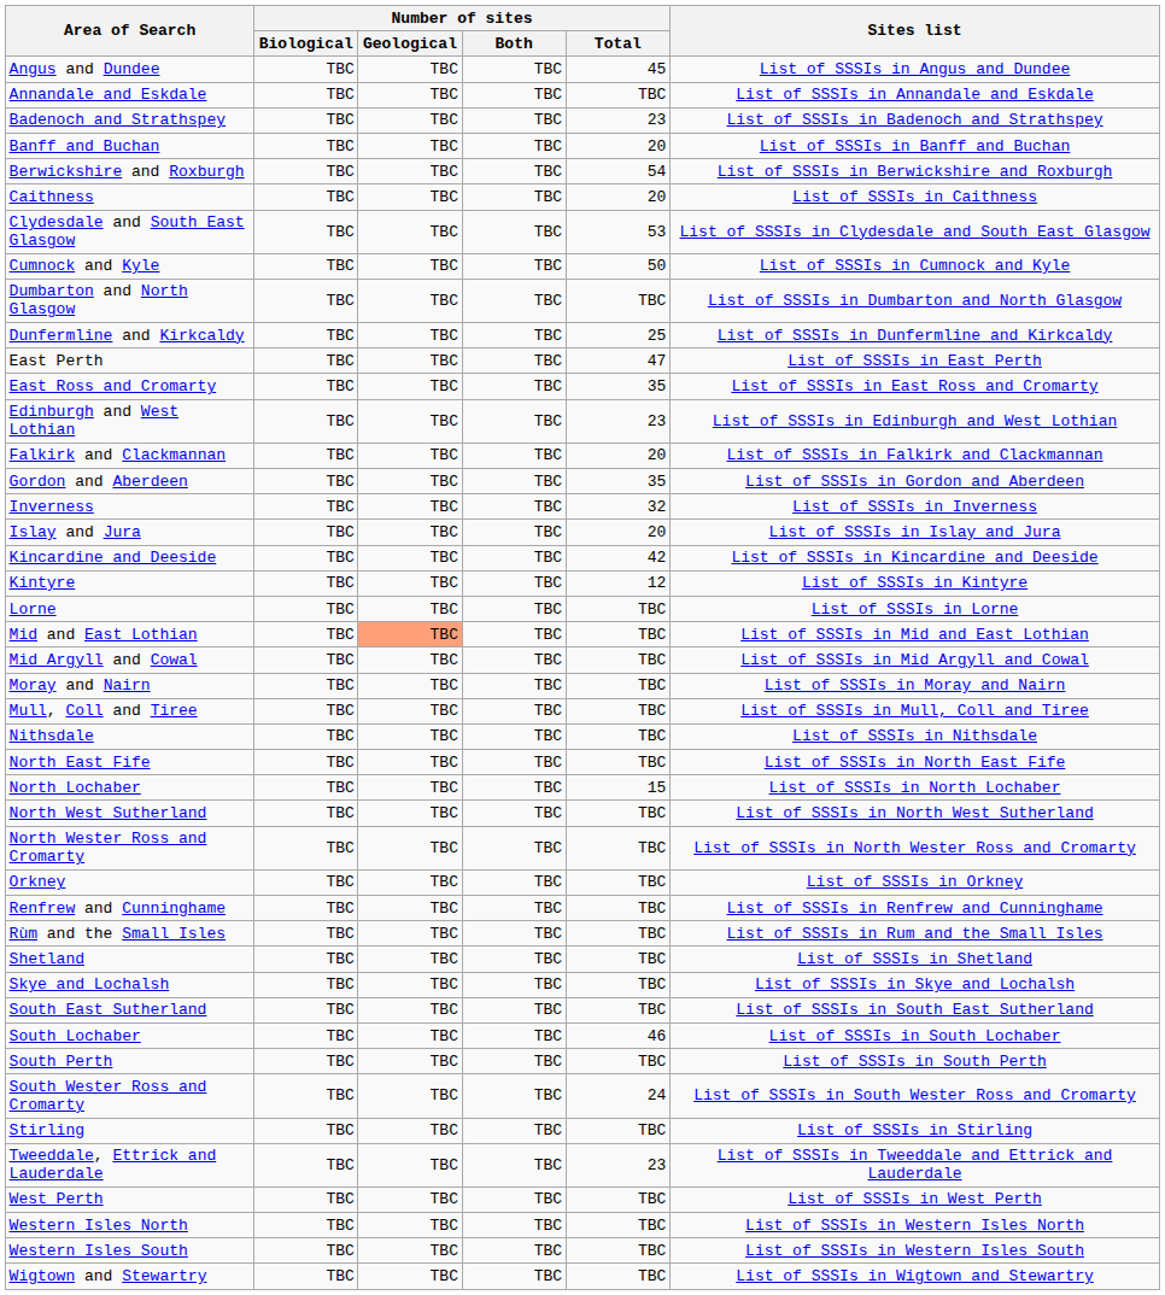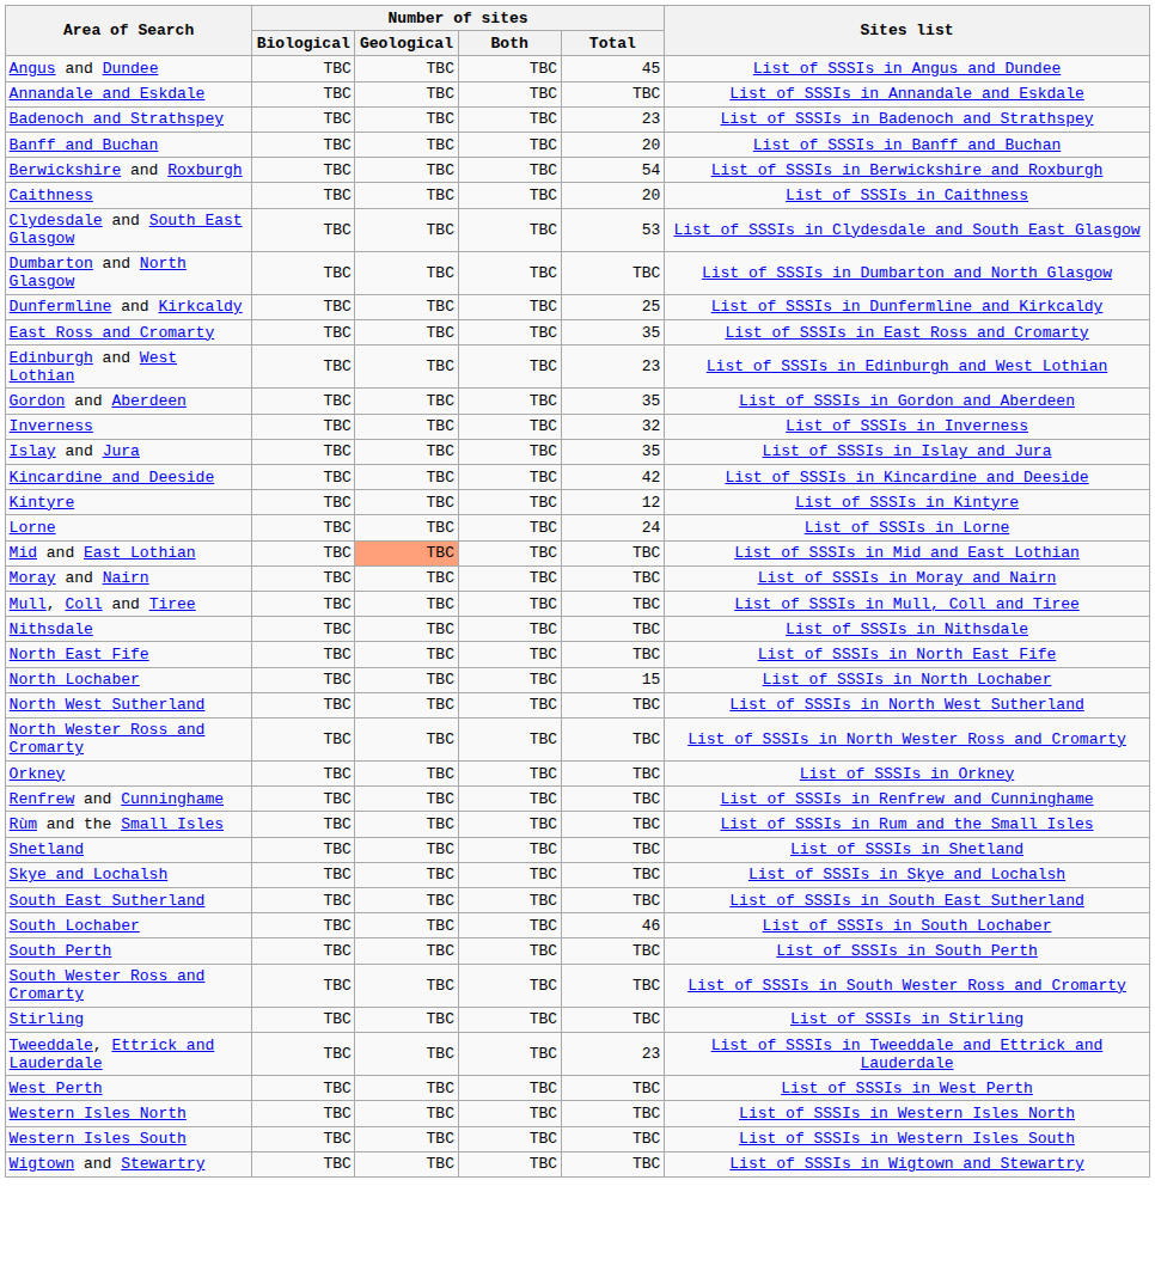 <table class="wikitable sortable">
 <tr>
 <th width="200" rowspan="2">Area of Search</th>
 <th colspan="4">Number of sites</th>
 <th width="400" rowspan="2">Sites list</th>
 </tr>
 <tr>
 <th width="80">Biological</th>
 <th width="80">Geological</th>
 <th width="80">Both</th>
 <th width="80">Total</th>
 </tr>
 <tr>
 <td><a href='#'>Angus</a> and <a href='#'>Dundee</a></td>
 <td align="right">TBC</td>
 <td align="right">TBC</td>
 <td align="right">TBC</td>
 <td align="right">45</td>
 <td align="center"><a href='#'>List of SSSIs in Angus and Dundee</a></td>
 </tr>
 <tr>
 <td><a href='#'>Annandale and Eskdale</a></td>
 <td align="right">TBC</td>
 <td align="right">TBC</td>
 <td align="right">TBC</td>
 <td align="right">TBC</td>
 <td align="center"><a href='#'>List of SSSIs in Annandale and Eskdale</a></td>
 </tr>
 <tr>
 <td><a href='#'>Badenoch and Strathspey</a></td>
 <td align="right">TBC</td>
 <td align="right">TBC</td>
 <td align="right">TBC</td>
 <td align="right">23</td>
 <td align="center"><a href='#'>List of SSSIs in Badenoch and Strathspey</a></td>
 </tr>
 <tr>
 <td><a href='#'>Banff and Buchan</a></td>
 <td align="right">TBC</td>
 <td align="right">TBC</td>
 <td align="right">TBC</td>
 <td align="right">20</td>
 <td align="center"><a href='#'>List of SSSIs in Banff and Buchan</a></td>
 </tr>
 <tr>
 <td><a href='#'>Berwickshire</a> and <a href='#'>Roxburgh</a></td>
 <td align="right">TBC</td>
 <td align="right">TBC</td>
 <td align="right">TBC</td>
 <td align="right">54</td>
 <td align="center"><a href='#'>List of SSSIs in Berwickshire and Roxburgh</a></td>
 </tr>
 <tr>
 <td><a href='#'>Caithness</a></td>
 <td align="right">TBC</td>
 <td align="right">TBC</td>
 <td align="right">TBC</td>
 <td align="right">20</td>
 <td align="center"><a href='#'>List of SSSIs in Caithness</a></td>
 </tr>
 <tr>
 <td><a href='#'>Clydesdale</a> and <a href='#'>South East Glasgow</a></td>
 <td align="right">TBC</td>
 <td align="right">TBC</td>
 <td align="right">TBC</td>
 <td align="right">53</td>
 <td align="center"><a href='#'>List of SSSIs in Clydesdale and South East Glasgow</a></td>
 </tr>
 <tr>
-<td><a href='#'>Cumnock</a> and <a href='#'>Kyle</a></td>
-<td align="right">TBC</td>
-<td align="right">TBC</td>
-<td align="right">TBC</td>
-<td align="right">50</td>
-<td align="center"><a href='#'>List of SSSIs in Cumnock and Kyle</a></td>
-</tr>
-<tr>
 <td><a href='#'>Dumbarton</a> and <a href='#'>North Glasgow</a></td>
 <td align="right">TBC</td>
 <td align="right">TBC</td>
 <td align="right">TBC</td>
 <td align="right">TBC</td>
 <td align="center"><a href='#'>List of SSSIs in Dumbarton and North Glasgow</a></td>
 </tr>
 <tr>
 <td><a href='#'>Dunfermline</a> and <a href='#'>Kirkcaldy</a></td>
 <td align="right">TBC</td>
 <td align="right">TBC</td>
 <td align="right">TBC</td>
 <td align="right">25</td>
 <td align="center"><a href='#'>List of SSSIs in Dunfermline and Kirkcaldy</a></td>
 </tr>
 <tr>
-<td>East Perth</td>
-<td align="right">TBC</td>
-<td align="right">TBC</td>
-<td align="right">TBC</td>
-<td align="right">47</td>
-<td align="center"><a href='#'>List of SSSIs in East Perth</a></td>
-</tr>
-<tr>
 <td><a href='#'>East Ross and Cromarty</a></td>
 <td align="right">TBC</td>
 <td align="right">TBC</td>
 <td align="right">TBC</td>
 <td align="right">35</td>
 <td align="center"><a href='#'>List of SSSIs in East Ross and Cromarty</a></td>
 </tr>
 <tr>
 <td><a href='#'>Edinburgh</a> and <a href='#'>West Lothian</a></td>
 <td align="right">TBC</td>
 <td align="right">TBC</td>
 <td align="right">TBC</td>
 <td align="right">23</td>
 <td align="center"><a href='#'>List of SSSIs in Edinburgh and West Lothian</a></td>
-</tr>
-<tr>
-<td><a href='#'>Falkirk</a> and <a href='#'>Clackmannan</a></td>
-<td align="right">TBC</td>
-<td align="right">TBC</td>
-<td align="right">TBC</td>
-<td align="right">20</td>
-<td align="center"><a href='#'>List of SSSIs in Falkirk and Clackmannan</a></td>
 </tr>
 <tr>
 <td><a href='#'>Gordon</a> and <a href='#'>Aberdeen</a></td>
 <td align="right">TBC</td>
 <td align="right">TBC</td>
 <td align="right">TBC</td>
 <td align="right">35</td>
 <td align="center"><a href='#'>List of SSSIs in Gordon and Aberdeen</a></td>
 </tr>
 <tr>
 <td><a href='#'>Inverness</a></td>
 <td align="right">TBC</td>
 <td align="right">TBC</td>
 <td align="right">TBC</td>
 <td align="right">32</td>
 <td align="center"><a href='#'>List of SSSIs in Inverness</a></td>
 </tr>
 <tr>
 <td><a href='#'>Islay</a> and <a href='#'>Jura</a></td>
 <td align="right">TBC</td>
 <td align="right">TBC</td>
 <td align="right">TBC</td>
-<td align="right">20</td>
+<td align="right">35</td>
 <td align="center"><a href='#'>List of SSSIs in Islay and Jura</a></td>
 </tr>
 <tr>
 <td><a href='#'>Kincardine and Deeside</a></td>
 <td align="right">TBC</td>
 <td align="right">TBC</td>
 <td align="right">TBC</td>
 <td align="right">42</td>
 <td align="center"><a href='#'>List of SSSIs in Kincardine and Deeside</a></td>
 </tr>
 <tr>
 <td><a href='#'>Kintyre</a></td>
 <td align="right">TBC</td>
 <td align="right">TBC</td>
 <td align="right">TBC</td>
 <td align="right">12</td>
 <td align="center"><a href='#'>List of SSSIs in Kintyre</a></td>
 </tr>
 <tr>
 <td><a href='#'>Lorne</a></td>
 <td align="right">TBC</td>
 <td align="right">TBC</td>
 <td align="right">TBC</td>
-<td align="right">TBC</td>
+<td align="right">24</td>
 <td align="center"><a href='#'>List of SSSIs in Lorne</a></td>
 </tr>
 <tr>
 <td><a href='#'>Mid</a> and <a href='#'>East Lothian</a></td>
 <td align="right">TBC</td>
 <td align="right" style="background: lightsalmon;">TBC</td>
 <td align="right">TBC</td>
 <td align="right">TBC</td>
 <td align="center"><a href='#'>List of SSSIs in Mid and East Lothian</a></td>
-</tr>
-<tr>
-<td><a href='#'>Mid Argyll</a> and <a href='#'>Cowal</a></td>
-<td align="right">TBC</td>
-<td align="right">TBC</td>
-<td align="right">TBC</td>
-<td align="right">TBC</td>
-<td align="center"><a href='#'>List of SSSIs in Mid Argyll and Cowal</a></td>
 </tr>
 <tr>
 <td><a href='#'>Moray</a> and <a href='#'>Nairn</a></td>
 <td align="right">TBC</td>
 <td align="right">TBC</td>
 <td align="right">TBC</td>
 <td align="right">TBC</td>
 <td align="center"><a href='#'>List of SSSIs in Moray and Nairn</a></td>
 </tr>
 <tr>
 <td><a href='#'>Mull</a>, <a href='#'>Coll</a> and <a href='#'>Tiree</a></td>
 <td align="right">TBC</td>
 <td align="right">TBC</td>
 <td align="right">TBC</td>
 <td align="right">TBC</td>
 <td align="center"><a href='#'>List of SSSIs in Mull, Coll and Tiree</a></td>
 </tr>
 <tr>
 <td><a href='#'>Nithsdale</a></td>
 <td align="right">TBC</td>
 <td align="right">TBC</td>
 <td align="right">TBC</td>
 <td align="right">TBC</td>
 <td align="center"><a href='#'>List of SSSIs in Nithsdale</a></td>
 </tr>
 <tr>
 <td><a href='#'>North East Fife</a></td>
 <td align="right">TBC</td>
 <td align="right">TBC</td>
 <td align="right">TBC</td>
 <td align="right">TBC</td>
 <td align="center"><a href='#'>List of SSSIs in North East Fife</a></td>
 </tr>
 <tr>
 <td><a href='#'>North Lochaber</a></td>
 <td align="right">TBC</td>
 <td align="right">TBC</td>
 <td align="right">TBC</td>
 <td align="right">15</td>
 <td align="center"><a href='#'>List of SSSIs in North Lochaber</a></td>
 </tr>
 <tr>
 <td><a href='#'>North West Sutherland</a></td>
 <td align="right">TBC</td>
 <td align="right">TBC</td>
 <td align="right">TBC</td>
 <td align="right">TBC</td>
 <td align="center"><a href='#'>List of SSSIs in North West Sutherland</a></td>
 </tr>
 <tr>
 <td><a href='#'>North Wester Ross and Cromarty</a></td>
 <td align="right">TBC</td>
 <td align="right">TBC</td>
 <td align="right">TBC</td>
 <td align="right">TBC</td>
 <td align="center"><a href='#'>List of SSSIs in North Wester Ross and Cromarty</a></td>
 </tr>
 <tr>
 <td><a href='#'>Orkney</a></td>
 <td align="right">TBC</td>
 <td align="right">TBC</td>
 <td align="right">TBC</td>
 <td align="right">TBC</td>
 <td align="center"><a href='#'>List of SSSIs in Orkney</a></td>
 </tr>
 <tr>
 <td><a href='#'>Renfrew</a> and <a href='#'>Cunninghame</a></td>
 <td align="right">TBC</td>
 <td align="right">TBC</td>
 <td align="right">TBC</td>
 <td align="right">TBC</td>
 <td align="center"><a href='#'>List of SSSIs in Renfrew and Cunninghame</a></td>
 </tr>
 <tr>
 <td><a href='#'>Rùm</a> and the <a href='#'>Small Isles</a></td>
 <td align="right">TBC</td>
 <td align="right">TBC</td>
 <td align="right">TBC</td>
 <td align="right">TBC</td>
 <td align="center"><a href='#'>List of SSSIs in Rum and the Small Isles</a></td>
 </tr>
 <tr>
 <td><a href='#'>Shetland</a></td>
 <td align="right">TBC</td>
 <td align="right">TBC</td>
 <td align="right">TBC</td>
 <td align="right">TBC</td>
 <td align="center"><a href='#'>List of SSSIs in Shetland</a></td>
 </tr>
 <tr>
 <td><a href='#'>Skye and Lochalsh</a></td>
 <td align="right">TBC</td>
 <td align="right">TBC</td>
 <td align="right">TBC</td>
 <td align="right">TBC</td>
 <td align="center"><a href='#'>List of SSSIs in Skye and Lochalsh</a></td>
 </tr>
 <tr>
 <td><a href='#'>South East Sutherland</a></td>
 <td align="right">TBC</td>
 <td align="right">TBC</td>
 <td align="right">TBC</td>
 <td align="right">TBC</td>
 <td align="center"><a href='#'>List of SSSIs in South East Sutherland</a></td>
 </tr>
 <tr>
 <td><a href='#'>South Lochaber</a></td>
 <td align="right">TBC</td>
 <td align="right">TBC</td>
 <td align="right">TBC</td>
 <td align="right">46</td>
 <td align="center"><a href='#'>List of SSSIs in South Lochaber</a></td>
 </tr>
 <tr>
 <td><a href='#'>South Perth</a></td>
 <td align="right">TBC</td>
 <td align="right">TBC</td>
 <td align="right">TBC</td>
 <td align="right">TBC</td>
 <td align="center"><a href='#'>List of SSSIs in South Perth</a></td>
 </tr>
 <tr>
 <td><a href='#'>South Wester Ross and Cromarty</a></td>
 <td align="right">TBC</td>
 <td align="right">TBC</td>
 <td align="right">TBC</td>
-<td align="right">24</td>
+<td align="right">TBC</td>
 <td align="center"><a href='#'>List of SSSIs in South Wester Ross and Cromarty</a></td>
 </tr>
 <tr>
 <td><a href='#'>Stirling</a></td>
 <td align="right">TBC</td>
 <td align="right">TBC</td>
 <td align="right">TBC</td>
 <td align="right">TBC</td>
 <td align="center"><a href='#'>List of SSSIs in Stirling</a></td>
 </tr>
 <tr>
 <td><a href='#'>Tweeddale</a>, <a href='#'>Ettrick and Lauderdale</a></td>
 <td align="right">TBC</td>
 <td align="right">TBC</td>
 <td align="right">TBC</td>
 <td align="right">23</td>
 <td align="center"><a href='#'>List of SSSIs in Tweeddale and Ettrick and Lauderdale</a></td>
 </tr>
 <tr>
 <td><a href='#'>West Perth</a></td>
 <td align="right">TBC</td>
 <td align="right">TBC</td>
 <td align="right">TBC</td>
 <td align="right">TBC</td>
 <td align="center"><a href='#'>List of SSSIs in West Perth</a></td>
 </tr>
 <tr>
 <td><a href='#'>Western Isles North</a></td>
 <td align="right">TBC</td>
 <td align="right">TBC</td>
 <td align="right">TBC</td>
 <td align="right">TBC</td>
 <td align="center"><a href='#'>List of SSSIs in Western Isles North</a></td>
 </tr>
 <tr>
 <td><a href='#'>Western Isles South</a></td>
 <td align="right">TBC</td>
 <td align="right">TBC</td>
 <td align="right">TBC</td>
 <td align="right">TBC</td>
 <td align="center"><a href='#'>List of SSSIs in Western Isles South</a></td>
 </tr>
 <tr>
 <td><a href='#'>Wigtown</a> and <a href='#'>Stewartry</a></td>
 <td align="right">TBC</td>
 <td align="right">TBC</td>
 <td align="right">TBC</td>
 <td align="right">TBC</td>
 <td align="center"><a href='#'>List of SSSIs in Wigtown and Stewartry</a></td>
 </tr>
 </table>
